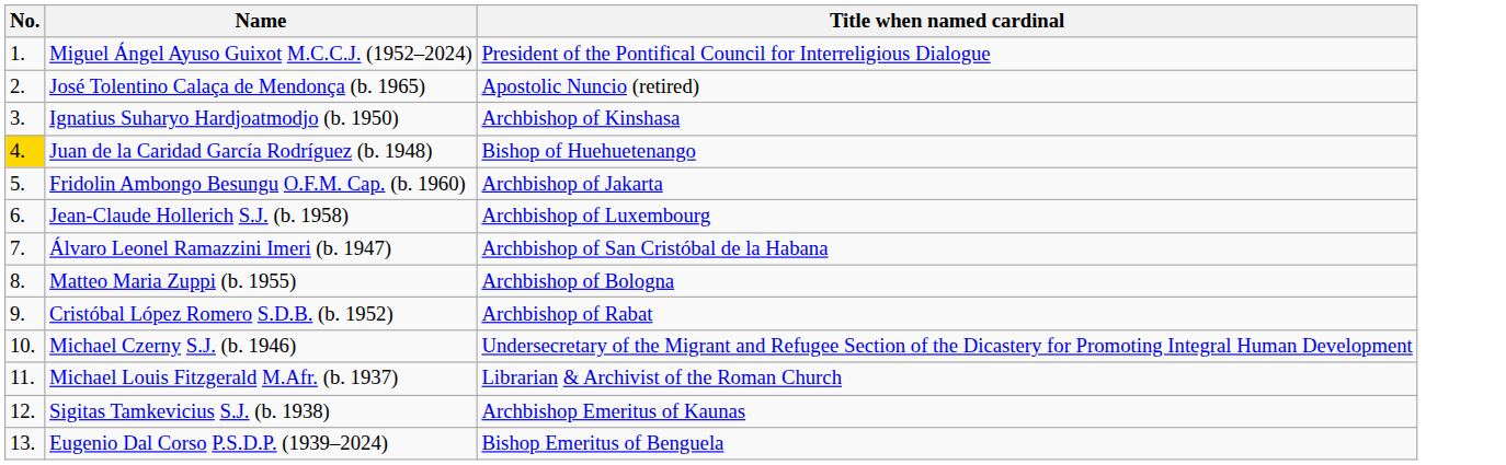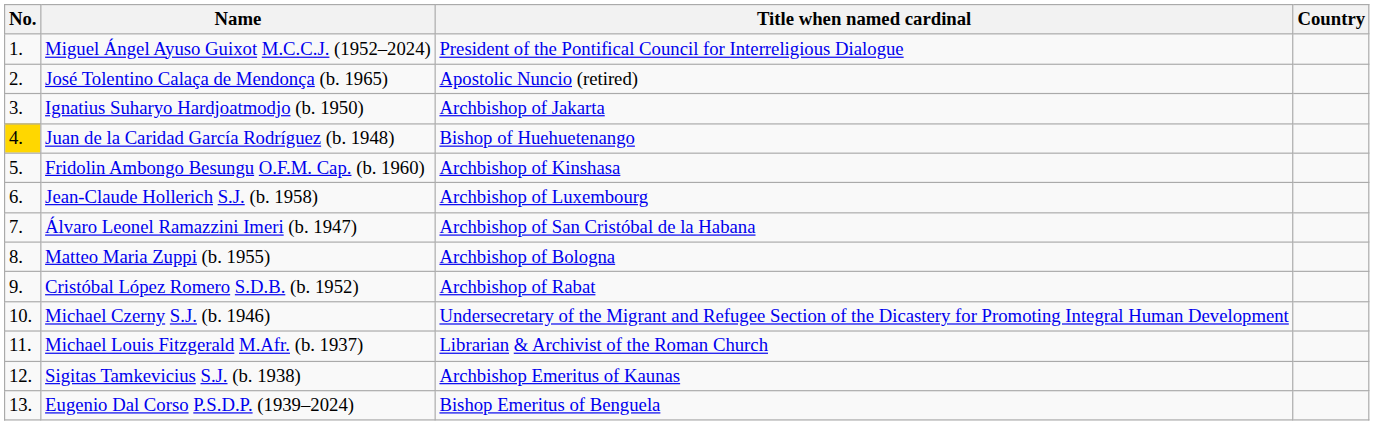 <table class="wikitable sortable" border="1">
 <tr>
 <th>No.</th>
 <th>Name</th>
 <th>Title when named cardinal</th>
+<th>Country</th>
 </tr>
 <tr>
 <td>1.</td>
 <td><a href='#'>Miguel Ángel Ayuso Guixot</a> <a href='#'>M.C.C.J.</a> (1952–2024)</td>
 <td><a href='#'>President of the Pontifical Council for Interreligious Dialogue</a></td>
+<td></td>
 </tr>
 <tr>
 <td>2.</td>
 <td><a href='#'>José Tolentino Calaça de Mendonça</a> (b. 1965)</td>
 <td><a href='#'>Apostolic Nuncio</a> (retired)</td>
+<td></td>
 </tr>
 <tr>
 <td>3.</td>
 <td><a href='#'>Ignatius Suharyo Hardjoatmodjo</a> (b. 1950)</td>
-<td><a href='#'>Archbishop of Kinshasa</a></td>
+<td><a href='#'>Archbishop of Jakarta</a></td>
+<td></td>
 </tr>
 <tr>
 <td style="background: gold;">4.</td>
 <td><a href='#'>Juan de la Caridad García Rodríguez</a> (b. 1948)</td>
 <td><a href='#'>Bishop of Huehuetenango</a></td>
+<td></td>
 </tr>
 <tr>
 <td>5.</td>
 <td><a href='#'>Fridolin Ambongo Besungu</a> <a href='#'>O.F.M. Cap.</a> (b. 1960)</td>
-<td><a href='#'>Archbishop of Jakarta</a></td>
+<td><a href='#'>Archbishop of Kinshasa</a></td>
+<td></td>
 </tr>
 <tr>
 <td>6.</td>
 <td><a href='#'>Jean-Claude Hollerich</a> <a href='#'>S.J.</a> (b. 1958)</td>
 <td><a href='#'>Archbishop of Luxembourg</a></td>
+<td></td>
 </tr>
 <tr>
 <td>7.</td>
 <td><a href='#'>Álvaro Leonel Ramazzini Imeri</a> (b. 1947)</td>
 <td><a href='#'>Archbishop of San Cristóbal de la Habana</a></td>
+<td></td>
 </tr>
 <tr>
 <td>8.</td>
 <td><a href='#'>Matteo Maria Zuppi</a> (b. 1955)</td>
 <td><a href='#'>Archbishop of Bologna</a></td>
+<td></td>
 </tr>
 <tr>
 <td>9.</td>
 <td><a href='#'>Cristóbal López Romero</a> <a href='#'>S.D.B.</a> (b. 1952)</td>
 <td><a href='#'>Archbishop of Rabat</a></td>
+<td></td>
 </tr>
 <tr>
 <td>10.</td>
 <td><a href='#'>Michael Czerny</a> <a href='#'>S.J.</a> (b. 1946)</td>
 <td><a href='#'>Undersecretary of the Migrant and Refugee Section of the Dicastery for Promoting Integral Human Development</a></td>
+<td></td>
 </tr>
 <tr>
 <td>11.</td>
 <td><a href='#'>Michael Louis Fitzgerald</a> <a href='#'>M.Afr.</a> (b. 1937)</td>
 <td><a href='#'>Librarian</a> <a href='#'>& Archivist of the Roman Church</a></td>
+<td></td>
 </tr>
 <tr>
 <td>12.</td>
 <td><a href='#'>Sigitas Tamkevicius</a> <a href='#'>S.J.</a> (b. 1938)</td>
 <td><a href='#'>Archbishop Emeritus of Kaunas</a></td>
+<td></td>
 </tr>
 <tr>
 <td>13.</td>
 <td><a href='#'>Eugenio Dal Corso</a> <a href='#'>P.S.D.P.</a> (1939–2024)</td>
 <td><a href='#'>Bishop Emeritus of Benguela</a></td>
+<td></td>
 </tr>
 </table>
